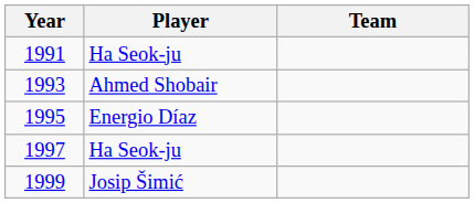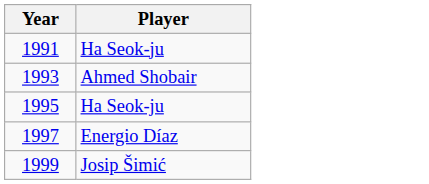 <table class="wikitable">
 <tr>
 <th width="55">Year</th>
 <th width="144">Player</th>
-<th width="144">Team</th>
 </tr>
 <tr>
 <td align="center"><a href='#'>1991</a></td>
 <td> <a href='#'>Ha Seok-ju</a></td>
-<td></td>
 </tr>
 <tr>
 <td align="center"><a href='#'>1993</a></td>
 <td> <a href='#'>Ahmed Shobair</a></td>
-<td></td>
 </tr>
 <tr>
 <td align="center"><a href='#'>1995</a></td>
-<td> <a href='#'>Energio Díaz</a></td>
-<td></td>
+<td> <a href='#'>Ha Seok-ju</a></td>
 </tr>
 <tr>
 <td align="center"><a href='#'>1997</a></td>
-<td> <a href='#'>Ha Seok-ju</a></td>
-<td></td>
+<td> <a href='#'>Energio Díaz</a></td>
 </tr>
 <tr>
 <td align="center"><a href='#'>1999</a></td>
 <td> <a href='#'>Josip Šimić</a></td>
-<td></td>
 </tr>
 </table>
